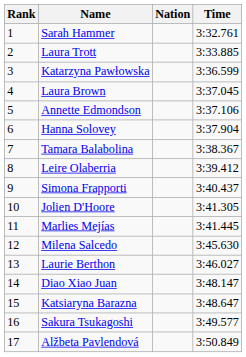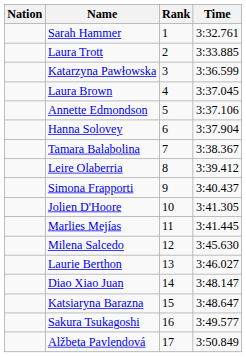 <table class="wikitable sortable" style="text-align:left">
 <tr>
+<th>Nation</th>
+<th>Name</th>
 <th>Rank</th>
-<th>Name</th>
-<th>Nation</th>
 <th>Time</th>
 </tr>
 <tr>
+<td></td>
+<td><a href='#'>Sarah Hammer</a></td>
 <td>1</td>
-<td><a href='#'>Sarah Hammer</a></td>
-<td></td>
 <td>3:32.761</td>
 </tr>
 <tr>
+<td></td>
+<td><a href='#'>Laura Trott</a></td>
 <td>2</td>
-<td><a href='#'>Laura Trott</a></td>
-<td></td>
 <td>3:33.885</td>
 </tr>
 <tr>
+<td></td>
+<td><a href='#'>Katarzyna Pawłowska</a></td>
 <td>3</td>
-<td><a href='#'>Katarzyna Pawłowska</a></td>
-<td></td>
 <td>3:36.599</td>
 </tr>
 <tr>
+<td></td>
+<td><a href='#'>Laura Brown</a></td>
 <td>4</td>
-<td><a href='#'>Laura Brown</a></td>
-<td></td>
 <td>3:37.045</td>
 </tr>
 <tr>
+<td></td>
+<td><a href='#'>Annette Edmondson</a></td>
 <td>5</td>
-<td><a href='#'>Annette Edmondson</a></td>
-<td></td>
 <td>3:37.106</td>
 </tr>
 <tr>
+<td></td>
+<td><a href='#'>Hanna Solovey</a></td>
 <td>6</td>
-<td><a href='#'>Hanna Solovey</a></td>
-<td></td>
 <td>3:37.904</td>
 </tr>
 <tr>
+<td></td>
+<td><a href='#'>Tamara Balabolina</a></td>
 <td>7</td>
-<td><a href='#'>Tamara Balabolina</a></td>
-<td></td>
 <td>3:38.367</td>
 </tr>
 <tr>
+<td></td>
+<td><a href='#'>Leire Olaberria</a></td>
 <td>8</td>
-<td><a href='#'>Leire Olaberria</a></td>
-<td></td>
 <td>3:39.412</td>
 </tr>
 <tr>
+<td></td>
+<td><a href='#'>Simona Frapporti</a></td>
 <td>9</td>
-<td><a href='#'>Simona Frapporti</a></td>
-<td></td>
 <td>3:40.437</td>
 </tr>
 <tr>
+<td></td>
+<td><a href='#'>Jolien D'Hoore</a></td>
 <td>10</td>
-<td><a href='#'>Jolien D'Hoore</a></td>
-<td></td>
 <td>3:41.305</td>
 </tr>
 <tr>
+<td></td>
+<td><a href='#'>Marlies Mejías</a></td>
 <td>11</td>
-<td><a href='#'>Marlies Mejías</a></td>
-<td></td>
 <td>3:41.445</td>
 </tr>
 <tr>
+<td></td>
+<td><a href='#'>Milena Salcedo</a></td>
 <td>12</td>
-<td><a href='#'>Milena Salcedo</a></td>
-<td></td>
 <td>3:45.630</td>
 </tr>
 <tr>
+<td></td>
+<td><a href='#'>Laurie Berthon</a></td>
 <td>13</td>
-<td><a href='#'>Laurie Berthon</a></td>
-<td></td>
 <td>3:46.027</td>
 </tr>
 <tr>
+<td></td>
+<td><a href='#'>Diao Xiao Juan</a></td>
 <td>14</td>
-<td><a href='#'>Diao Xiao Juan</a></td>
-<td></td>
 <td>3:48.147</td>
 </tr>
 <tr>
+<td></td>
+<td><a href='#'>Katsiaryna Barazna</a></td>
 <td>15</td>
-<td><a href='#'>Katsiaryna Barazna</a></td>
-<td></td>
 <td>3:48.647</td>
 </tr>
 <tr>
+<td></td>
+<td><a href='#'>Sakura Tsukagoshi</a></td>
 <td>16</td>
-<td><a href='#'>Sakura Tsukagoshi</a></td>
-<td></td>
 <td>3:49.577</td>
 </tr>
 <tr>
+<td></td>
+<td><a href='#'>Alžbeta Pavlendová</a></td>
 <td>17</td>
-<td><a href='#'>Alžbeta Pavlendová</a></td>
-<td></td>
 <td>3:50.849</td>
 </tr>
 </table>
